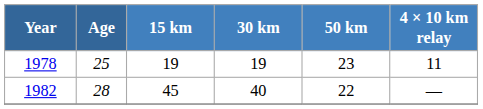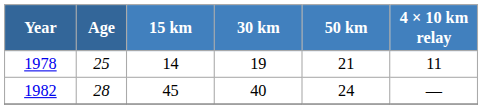 <table class="wikitable" style="font-size:95%; text-align:center; border:grey solid 1px; border-collapse:collapse; background:#ffffff;">
 <tr>
 <th style="background-color:#369; color:white; width:60px;"> Year </th>
 <th style="background-color:#369; color:white; width:40px;"> Age </th>
 <th style="background-color:#4180be; color:white; width:75px;"> 15 km </th>
 <th style="background-color:#4180be; color:white; width:75px;"> 30 km </th>
 <th style="background-color:#4180be; color:white; width:75px;"> 50 km </th>
 <th style="background-color:#4180be; color:white; width:75px;"> 4 × 10 km <br> relay </th>
 </tr>
 <tr>
 <td><a href='#'>1978</a></td>
 <td><em>25</em></td>
+<td>14</td>
 <td>19</td>
-<td>19</td>
-<td>23</td>
+<td>21</td>
 <td>11</td>
 </tr>
 <tr>
 <td><a href='#'>1982</a></td>
 <td><em>28</em></td>
 <td>45</td>
 <td>40</td>
-<td>22</td>
+<td>24</td>
 <td>—</td>
 </tr>
 <tr>
 </tr>
 </table>
